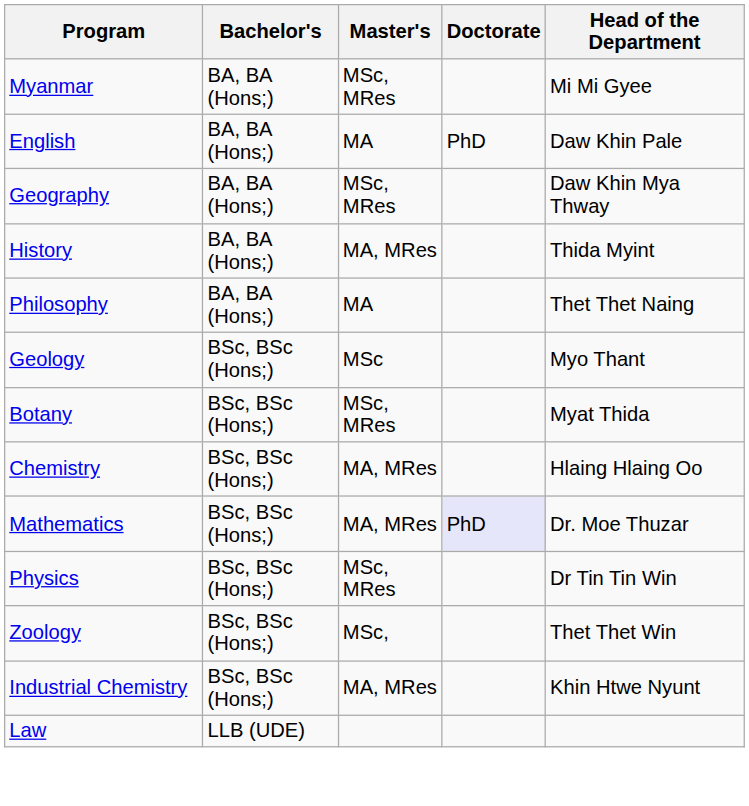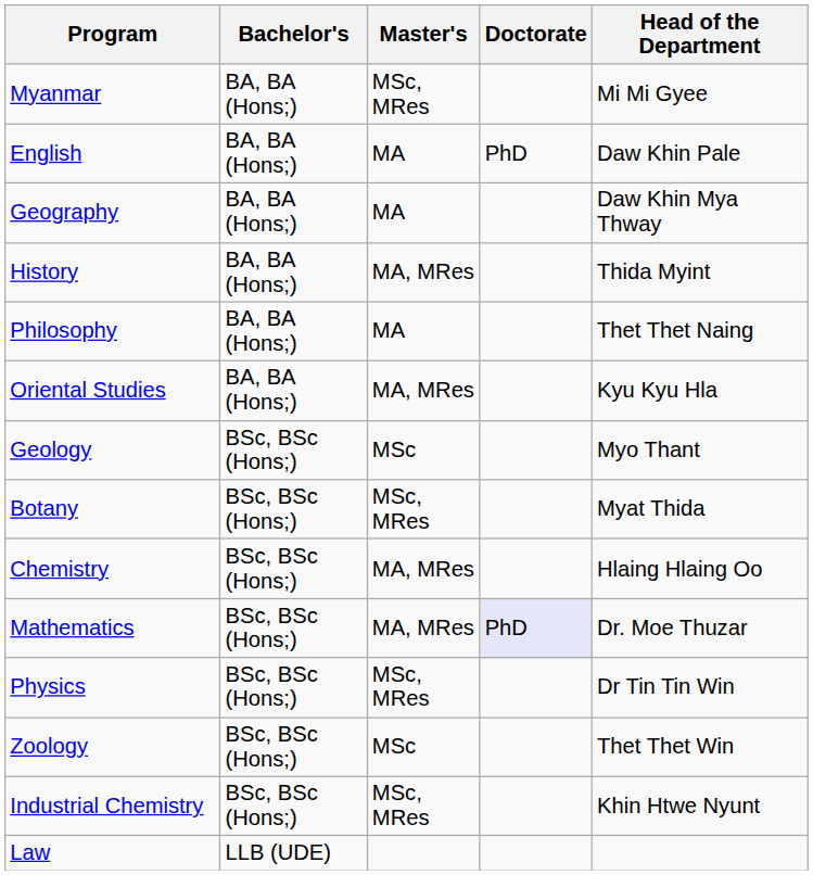 <table class="wikitable">
 <tr>
 <th width="150"><strong>Program</strong></th>
 <th width="100"><strong>Bachelor's</strong></th>
 <th width="75"><strong>Master's</strong></th>
 <th width="50"><strong>Doctorate</strong></th>
 <th width="150"><strong>Head of the Department</strong></th>
 </tr>
 <tr>
 <td><a href='#'>Myanmar</a></td>
 <td>BA, BA (Hons;)</td>
 <td>MSc, MRes</td>
 <td></td>
 <td>Mi Mi Gyee</td>
 </tr>
 <tr>
 <td><a href='#'>English</a></td>
 <td>BA, BA (Hons;)</td>
 <td>MA</td>
 <td>PhD</td>
 <td>Daw Khin Pale</td>
 </tr>
 <tr>
 <td><a href='#'>Geography</a></td>
 <td>BA, BA (Hons;)</td>
-<td>MSc, MRes</td>
+<td>MA</td>
 <td></td>
 <td>Daw Khin Mya Thway</td>
 </tr>
 <tr>
 <td><a href='#'>History</a></td>
 <td>BA, BA (Hons;)</td>
 <td>MA, MRes</td>
 <td></td>
 <td>Thida Myint</td>
 </tr>
 <tr>
 <td><a href='#'>Philosophy</a></td>
 <td>BA, BA (Hons;)</td>
 <td>MA</td>
 <td></td>
 <td>Thet Thet Naing</td>
+</tr>
+<tr>
+<td><a href='#'>Oriental Studies</a></td>
+<td>BA, BA (Hons;)</td>
+<td>MA, MRes</td>
+<td></td>
+<td>Kyu Kyu Hla</td>
 </tr>
 <tr>
 <td><a href='#'>Geology</a></td>
 <td>BSc, BSc (Hons;)</td>
 <td>MSc</td>
 <td></td>
 <td>Myo Thant</td>
 </tr>
 <tr>
 <td><a href='#'>Botany</a></td>
 <td>BSc, BSc (Hons;)</td>
 <td>MSc, MRes</td>
 <td></td>
 <td>Myat Thida</td>
 </tr>
 <tr>
 <td><a href='#'>Chemistry</a></td>
 <td>BSc, BSc (Hons;)</td>
 <td>MA, MRes</td>
 <td></td>
 <td>Hlaing Hlaing Oo</td>
 </tr>
 <tr>
 <td><a href='#'>Mathematics</a></td>
 <td>BSc, BSc (Hons;)</td>
 <td>MA, MRes</td>
 <td style="background: lavender;">PhD</td>
 <td>Dr. Moe Thuzar</td>
 </tr>
 <tr>
 <td><a href='#'>Physics</a></td>
 <td>BSc, BSc (Hons;)</td>
 <td>MSc, MRes</td>
 <td></td>
 <td>Dr Tin Tin Win</td>
 </tr>
 <tr>
 <td><a href='#'>Zoology</a></td>
 <td>BSc, BSc (Hons;)</td>
-<td>MSc,</td>
+<td>MSc</td>
 <td></td>
 <td>Thet Thet Win</td>
 </tr>
 <tr>
 <td><a href='#'>Industrial Chemistry</a></td>
 <td>BSc, BSc (Hons;)</td>
-<td>MA, MRes</td>
+<td>MSc, MRes</td>
 <td></td>
 <td>Khin Htwe Nyunt</td>
 </tr>
 <tr>
 <td><a href='#'>Law</a></td>
 <td>LLB (UDE)</td>
 <td></td>
 <td></td>
 <td></td>
 </tr>
 </table>
